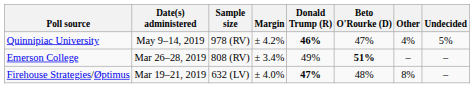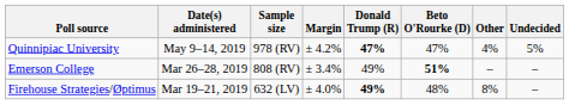 <table class="wikitable" style="font-size:90%;text-align:center;">
 <tr valign=bottom style="font-size:90%;">
 <th>Poll source</th>
 <th>Date(s)<br>administered</th>
 <th>Sample<br>size</th>
 <th>Margin<br></th>
 <th>Donald<br>Trump (R)</th>
 <th>Beto<br>O'Rourke (D)</th>
 <th>Other</th>
 <th>Undecided</th>
 </tr>
 <tr>
 <td style="text-align:left;"><a href='#'>Quinnipiac University</a></td>
 <td>May 9–14, 2019</td>
 <td>978 (RV)</td>
 <td>± 4.2%</td>
-<td><strong>46%</strong></td>
+<td><strong>47%</strong></td>
 <td>47%</td>
 <td>4%</td>
 <td>5%</td>
 </tr>
 <tr>
 <td style="text-align:left;"><a href='#'>Emerson College</a></td>
 <td>Mar 26–28, 2019</td>
 <td>808 (RV)</td>
 <td>± 3.4%</td>
 <td>49%</td>
 <td><strong>51%</strong></td>
 <td>–</td>
 <td>–</td>
 </tr>
 <tr>
 <td style="text-align:left;"><a href='#'>Firehouse Strategies</a>/<a href='#'>Øptimus</a></td>
 <td>Mar 19–21, 2019</td>
 <td>632 (LV)</td>
 <td>± 4.0%</td>
-<td><strong>47%</strong></td>
+<td><strong>49%</strong></td>
 <td>48%</td>
 <td>8%</td>
 <td>–</td>
 </tr>
 </table>
